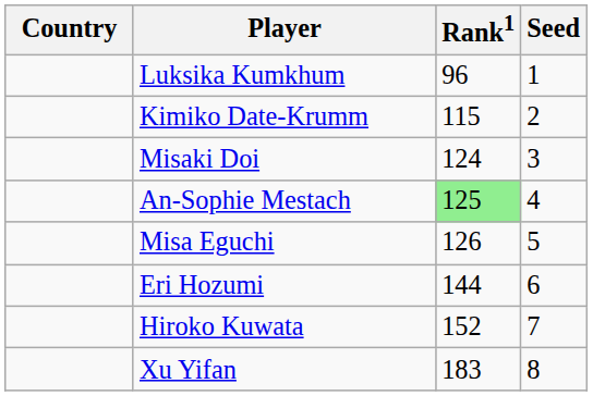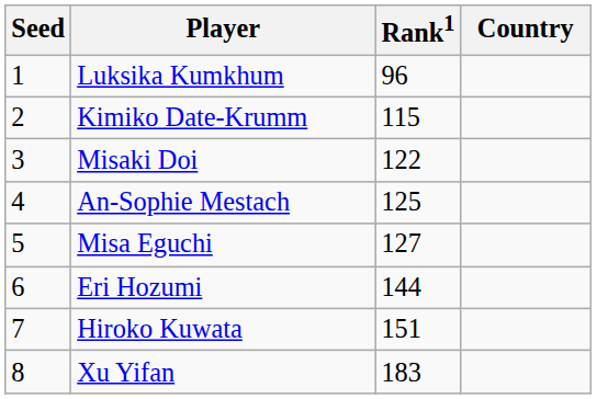 <table class="sortable wikitable">
 <tr>
-<th width="70">Country</th>
+<th>Seed</th>
 <th width="175">Player</th>
 <th>Rank<sup>1</sup></th>
-<th>Seed</th>
+<th width="70">Country</th>
 </tr>
 <tr>
-<td></td>
+<td>1</td>
 <td><a href='#'>Luksika Kumkhum</a></td>
 <td>96</td>
-<td>1</td>
+<td></td>
 </tr>
 <tr>
-<td></td>
+<td>2</td>
 <td><a href='#'>Kimiko Date-Krumm</a></td>
 <td>115</td>
-<td>2</td>
+<td></td>
 </tr>
 <tr>
+<td>3</td>
+<td><a href='#'>Misaki Doi</a></td>
+<td>122</td>
 <td></td>
-<td><a href='#'>Misaki Doi</a></td>
-<td>124</td>
-<td>3</td>
 </tr>
 <tr>
+<td>4</td>
+<td><a href='#'>An-Sophie Mestach</a></td>
+<td>125</td>
 <td></td>
-<td><a href='#'>An-Sophie Mestach</a></td>
-<td style="background: lightgreen;">125</td>
-<td>4</td>
 </tr>
 <tr>
+<td>5</td>
+<td><a href='#'>Misa Eguchi</a></td>
+<td>127</td>
 <td></td>
-<td><a href='#'>Misa Eguchi</a></td>
-<td>126</td>
-<td>5</td>
 </tr>
 <tr>
-<td></td>
+<td>6</td>
 <td><a href='#'>Eri Hozumi</a></td>
 <td>144</td>
-<td>6</td>
+<td></td>
 </tr>
 <tr>
+<td>7</td>
+<td><a href='#'>Hiroko Kuwata</a></td>
+<td>151</td>
 <td></td>
-<td><a href='#'>Hiroko Kuwata</a></td>
-<td>152</td>
-<td>7</td>
 </tr>
 <tr>
-<td></td>
+<td>8</td>
 <td><a href='#'>Xu Yifan</a></td>
 <td>183</td>
-<td>8</td>
+<td></td>
 </tr>
 </table>
